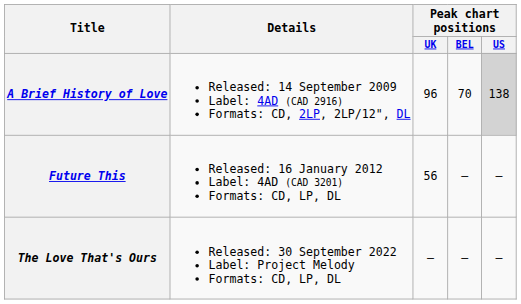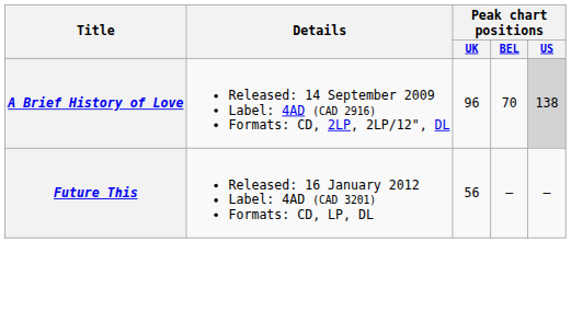 <table class="wikitable plainrowheaders">
 <tr>
 <th rowspan="2">Title</th>
 <th rowspan="2">Details</th>
 <th colspan="3">Peak chart positions</th>
 </tr>
 <tr>
 <th style="width:3em;font-size:85%"><a href='#'>UK</a><br></th>
 <th style="width:3em;font-size:85%"><a href='#'>BEL</a><br></th>
 <th style="width:3em;font-size:85%"><a href='#'>US</a><br></th>
 </tr>
 <tr>
 <th scope="row"><em><a href='#'>A Brief History of Love</a></em></th>
 <td><br><ul><li>Released: 14 September 2009</li><li>Label: <a href='#'>4AD</a> <small>(CAD 2916)</small></li><li>Formats: CD, <a href='#'>2LP</a>, 2LP/12", <a href='#'>DL</a></li></ul></td>
 <td style="text-align:center;">96</td>
 <td style="text-align:center;">70</td>
 <td style="background: lightgrey; text-align:center;">138</td>
 </tr>
 <tr>
 <th scope="row"><em><a href='#'>Future This</a></em></th>
 <td><br><ul><li>Released: 16 January 2012</li><li>Label: 4AD <small>(CAD 3201)</small></li><li>Formats: CD, LP, DL</li></ul></td>
 <td style="text-align:center;">56</td>
 <td style="text-align:center;">—</td>
 <td style="text-align:center;">—</td>
 </tr>
-<tr>
-<th scope="row"><em>The Love That's Ours</em></th>
-<td><br><ul><li>Released: 30 September 2022</li><li>Label: Project Melody</li><li>Formats: CD, LP, DL</li></ul></td>
-<td style="text-align:center;">—</td>
-<td style="text-align:center;">—</td>
-<td style="text-align:center;">—</td>
-</tr>
 </table>
